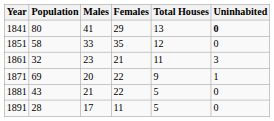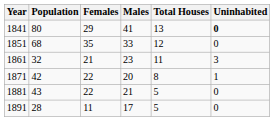 <table class="wikitable">
 <tr>
 <th>Year</th>
 <th>Population</th>
+<th>Females</th>
 <th>Males</th>
-<th>Females</th>
 <th>Total Houses</th>
 <th>Uninhabited</th>
 </tr>
 <tr>
 <td>1841</td>
 <td>80</td>
+<td>29</td>
 <td>41</td>
-<td>29</td>
 <td>13</td>
 <td><strong>0</strong></td>
 </tr>
 <tr>
 <td>1851</td>
-<td>58</td>
+<td>68</td>
+<td>35</td>
 <td>33</td>
-<td>35</td>
 <td>12</td>
 <td>0</td>
 </tr>
 <tr>
 <td>1861</td>
 <td>32</td>
+<td>21</td>
 <td>23</td>
-<td>21</td>
 <td>11</td>
 <td>3</td>
 </tr>
 <tr>
 <td>1871</td>
-<td>69</td>
+<td>42</td>
+<td>22</td>
 <td>20</td>
-<td>22</td>
-<td>9</td>
+<td>8</td>
 <td>1</td>
 </tr>
 <tr>
 <td>1881</td>
 <td>43</td>
+<td>22</td>
 <td>21</td>
-<td>22</td>
 <td>5</td>
 <td>0</td>
 </tr>
 <tr>
 <td>1891</td>
 <td>28</td>
+<td>11</td>
 <td>17</td>
-<td>11</td>
 <td>5</td>
 <td>0</td>
 </tr>
 </table>
